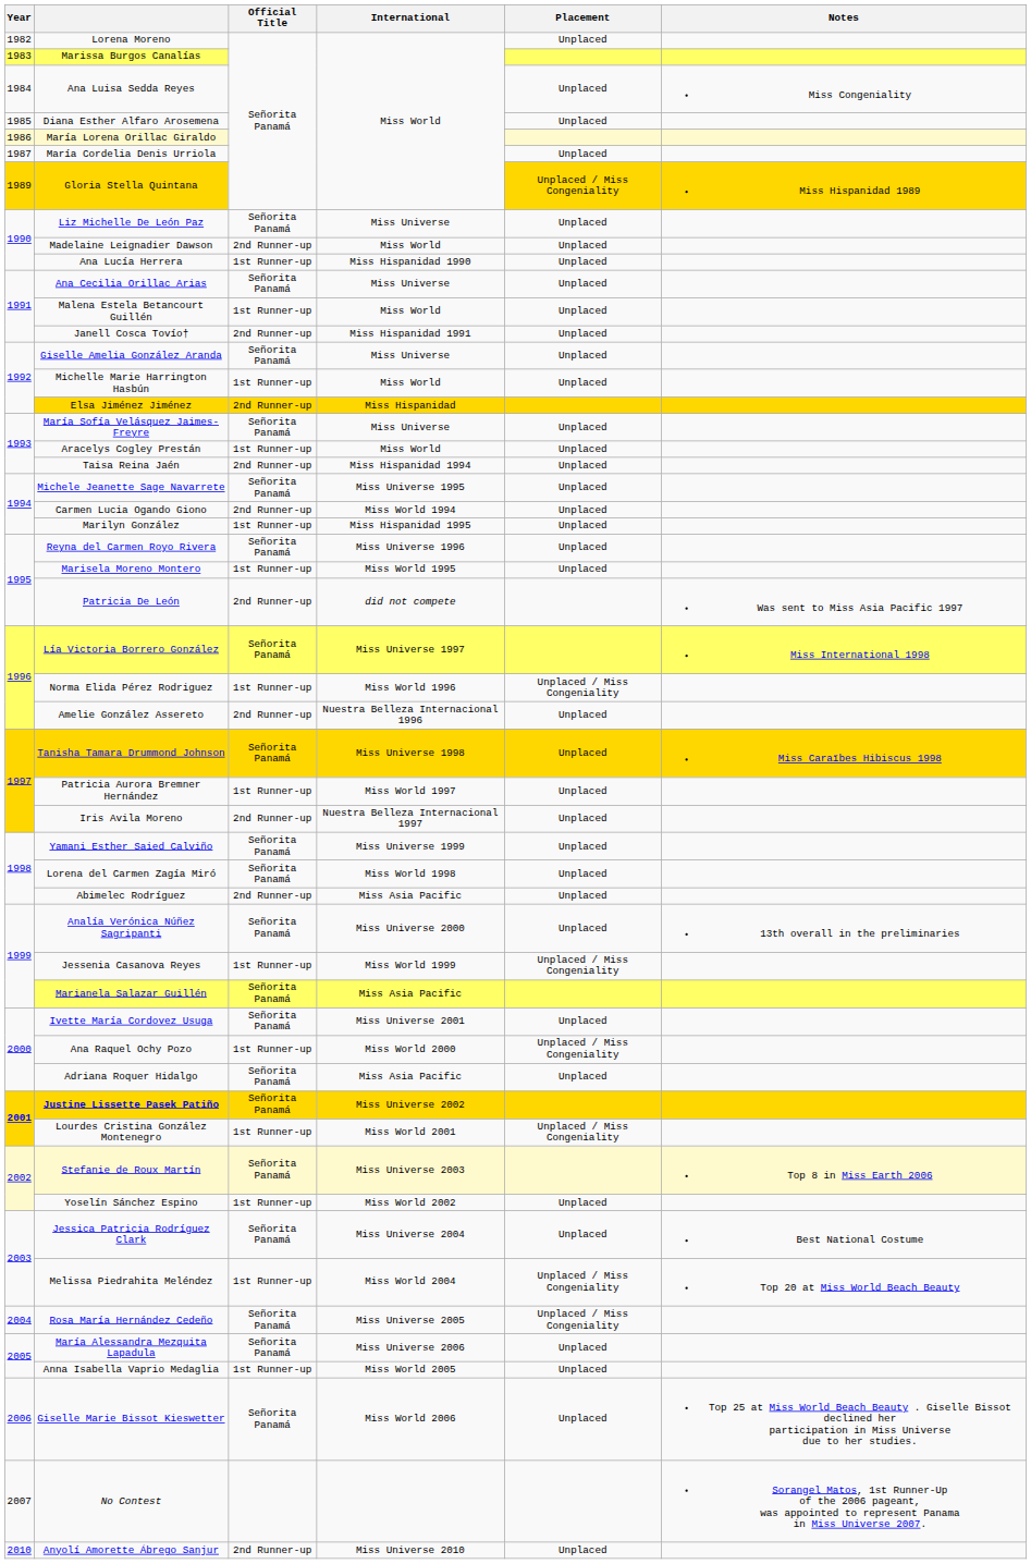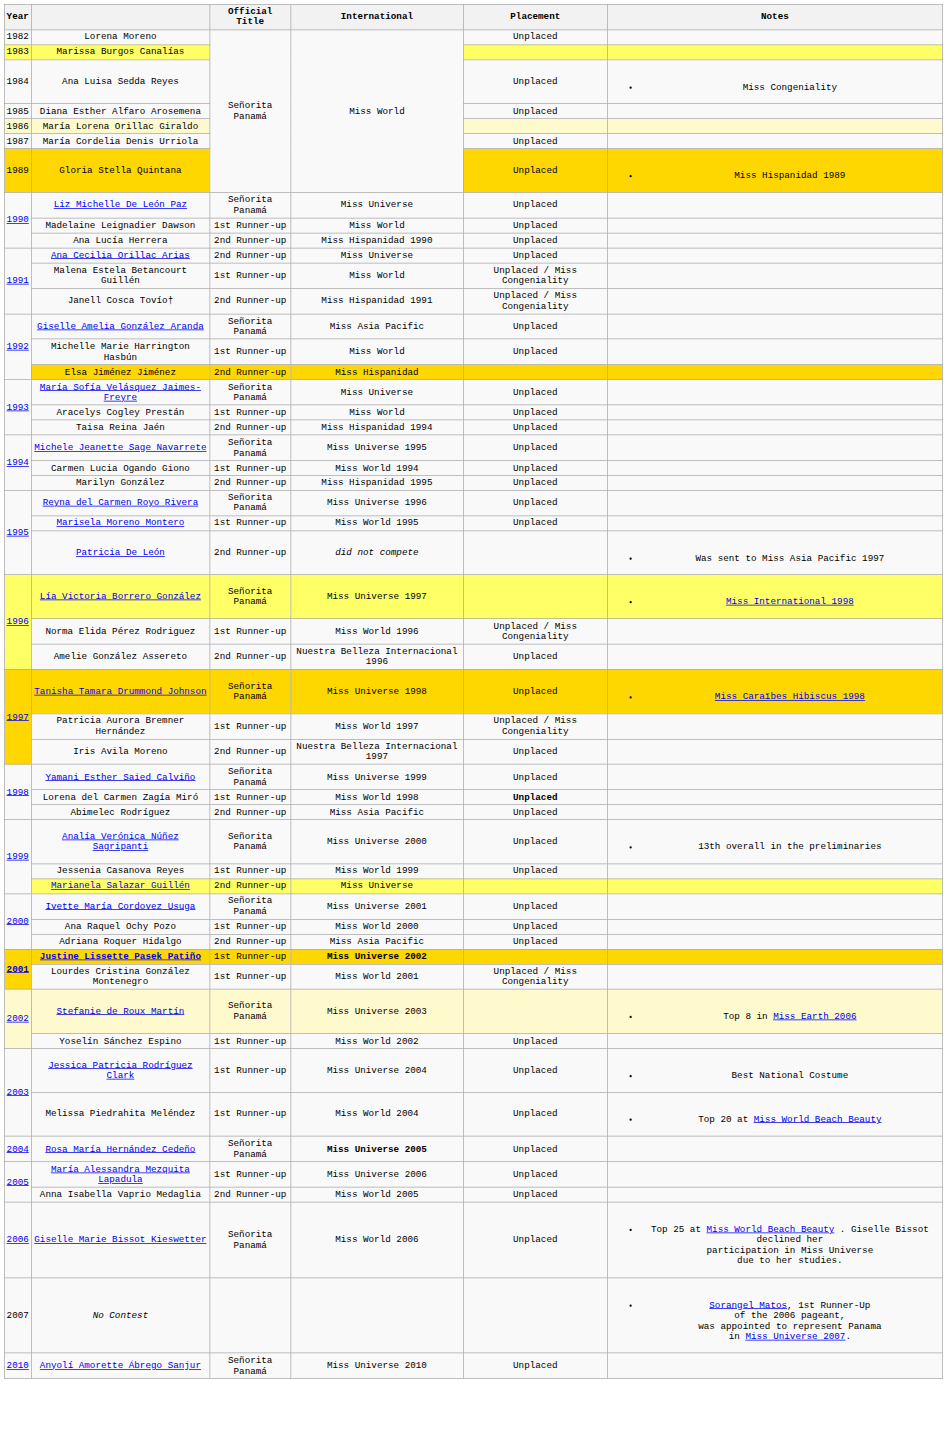 <table class="wikitable " style="font-size: 95%; text-align:center;">
 <tr>
 <th>Year</th>
 <th></th>
 <th>Official Title</th>
 <th>International</th>
 <th>Placement</th>
 <th>Notes</th>
 </tr>
 <tr>
 <td>1982</td>
 <td>Lorena Moreno</td>
 <td rowspan=7>Señorita Panamá</td>
 <td rowspan=7>Miss World</td>
 <td>Unplaced</td>
 <td></td>
 </tr>
 <tr style="background:#ff6;">
 <td>1983</td>
 <td>Marissa Burgos Canalías</td>
 <td></td>
 <td></td>
 </tr>
 <tr>
 <td>1984</td>
 <td>Ana Luisa Sedda Reyes</td>
 <td>Unplaced</td>
 <td><br><ul><li>Miss Congeniality</li></ul></td>
 </tr>
 <tr>
 <td>1985</td>
 <td>Diana Esther Alfaro Arosemena</td>
 <td>Unplaced</td>
 <td></td>
 </tr>
 <tr style="background:#fffacd;">
 <td>1986</td>
 <td>María Lorena Orillac Giraldo</td>
 <td></td>
 <td></td>
 </tr>
 <tr>
 <td>1987</td>
 <td>María Cordelia Denis Urriola</td>
 <td>Unplaced</td>
 <td></td>
 </tr>
 <tr style="background:GOLD;">
 <td>1989</td>
 <td>Gloria Stella Quintana</td>
-<td>Unplaced / Miss Congeniality</td>
+<td>Unplaced</td>
 <td><br><ul><li>Miss Hispanidad 1989</li></ul></td>
 </tr>
 <tr>
 <td rowspan=3><a href='#'>1990</a></td>
 <td><a href='#'>Liz Michelle De León Paz</a></td>
 <td>Señorita Panamá</td>
 <td>Miss Universe</td>
 <td>Unplaced</td>
 <td></td>
 </tr>
 <tr>
 <td>Madelaine Leignadier Dawson</td>
-<td>2nd Runner-up</td>
+<td>1st Runner-up</td>
 <td>Miss World</td>
 <td>Unplaced</td>
 <td></td>
 </tr>
 <tr>
 <td>Ana Lucía Herrera</td>
-<td>1st Runner-up</td>
+<td>2nd Runner-up</td>
 <td>Miss Hispanidad 1990</td>
 <td>Unplaced</td>
 <td></td>
 </tr>
 <tr>
 <td rowspan=3><a href='#'>1991</a></td>
 <td><a href='#'>Ana Cecilia Orillac Arias</a></td>
-<td>Señorita Panamá</td>
+<td>2nd Runner-up</td>
 <td>Miss Universe</td>
 <td>Unplaced</td>
 <td></td>
 </tr>
 <tr>
 <td>Malena Estela Betancourt Guillén</td>
 <td>1st Runner-up</td>
 <td>Miss World</td>
-<td>Unplaced</td>
+<td>Unplaced / Miss Congeniality</td>
 <td></td>
 </tr>
 <tr>
 <td>Janell Cosca Tovío†</td>
 <td>2nd Runner-up</td>
 <td>Miss Hispanidad 1991</td>
-<td>Unplaced</td>
+<td>Unplaced / Miss Congeniality</td>
 <td></td>
 </tr>
 <tr>
 <td rowspan=3><a href='#'>1992</a></td>
 <td><a href='#'>Giselle Amelia González Aranda</a></td>
 <td>Señorita Panamá</td>
-<td>Miss Universe</td>
+<td>Miss Asia Pacific</td>
 <td>Unplaced</td>
 <td></td>
 </tr>
 <tr>
 <td>Michelle Marie Harrington Hasbún</td>
 <td>1st Runner-up</td>
 <td>Miss World</td>
 <td>Unplaced</td>
 <td></td>
 </tr>
 <tr style="background:GOLD;">
 <td>Elsa Jiménez Jiménez</td>
 <td>2nd Runner-up</td>
 <td>Miss Hispanidad</td>
 <td></td>
 <td></td>
 </tr>
 <tr>
 <td rowspan=3><a href='#'>1993</a></td>
 <td><a href='#'>María Sofía Velásquez Jaimes-Freyre</a></td>
 <td>Señorita Panamá</td>
 <td>Miss Universe</td>
 <td>Unplaced</td>
 <td></td>
 </tr>
 <tr>
 <td>Aracelys Cogley Prestán</td>
 <td>1st Runner-up</td>
 <td>Miss World</td>
 <td>Unplaced</td>
 <td></td>
 </tr>
 <tr>
 <td>Taisa Reina Jaén</td>
 <td>2nd Runner-up</td>
 <td>Miss Hispanidad 1994</td>
 <td>Unplaced</td>
 <td></td>
 </tr>
 <tr>
 <td rowspan=3><a href='#'>1994</a></td>
 <td><a href='#'>Michele Jeanette Sage Navarrete</a></td>
 <td>Señorita Panamá</td>
 <td>Miss Universe 1995</td>
 <td>Unplaced</td>
 <td></td>
 </tr>
 <tr>
 <td>Carmen Lucia Ogando Giono</td>
-<td>2nd Runner-up</td>
+<td>1st Runner-up</td>
 <td>Miss World 1994</td>
 <td>Unplaced</td>
 <td></td>
 </tr>
 <tr>
 <td>Marilyn González</td>
-<td>1st Runner-up</td>
+<td>2nd Runner-up</td>
 <td>Miss Hispanidad 1995</td>
 <td>Unplaced</td>
 <td></td>
 </tr>
 <tr>
 <td rowspan=3><a href='#'>1995</a></td>
 <td><a href='#'>Reyna del Carmen Royo Rivera</a></td>
 <td>Señorita Panamá</td>
 <td>Miss Universe 1996</td>
 <td>Unplaced</td>
 <td></td>
 </tr>
 <tr>
 <td><a href='#'>Marisela Moreno Montero</a></td>
 <td>1st Runner-up</td>
 <td>Miss World 1995</td>
 <td>Unplaced</td>
 <td></td>
 </tr>
 <tr>
 <td><a href='#'>Patricia De León</a></td>
 <td>2nd Runner-up</td>
 <td><em>did not compete</em></td>
 <td></td>
 <td><br><ul><li>Was sent to Miss Asia Pacific 1997</li></ul></td>
 </tr>
 <tr style="background:#ff6;">
 <td rowspan=3><a href='#'>1996</a></td>
 <td><a href='#'>Lía Victoria Borrero González</a></td>
 <td>Señorita Panamá</td>
 <td>Miss Universe 1997</td>
 <td></td>
 <td><br><ul><li><a href='#'>Miss International 1998</a></li></ul></td>
 </tr>
 <tr>
 <td>Norma Elida Pérez Rodriguez</td>
 <td>1st Runner-up</td>
 <td>Miss World 1996</td>
 <td>Unplaced / Miss Congeniality</td>
 <td></td>
 </tr>
 <tr>
 <td>Amelie González Assereto</td>
 <td>2nd Runner-up</td>
 <td>Nuestra Belleza Internacional 1996</td>
 <td>Unplaced</td>
 <td></td>
 </tr>
 <tr style="background:GOLD;">
 <td rowspan=3><a href='#'>1997</a></td>
 <td><a href='#'>Tanisha Tamara Drummond Johnson</a></td>
 <td>Señorita Panamá</td>
 <td>Miss Universe 1998</td>
 <td>Unplaced</td>
 <td><br><ul><li><a href='#'>Miss Caraïbes Hibiscus 1998</a></li></ul></td>
 </tr>
 <tr>
 <td>Patricia Aurora Bremner Hernández</td>
 <td>1st Runner-up</td>
 <td>Miss World 1997</td>
-<td>Unplaced</td>
+<td>Unplaced / Miss Congeniality</td>
 <td></td>
 </tr>
 <tr>
 <td>Iris Avila Moreno</td>
 <td>2nd Runner-up</td>
 <td>Nuestra Belleza Internacional 1997</td>
 <td>Unplaced</td>
 <td></td>
 </tr>
 <tr>
 <td rowspan=3><a href='#'>1998</a></td>
 <td><a href='#'>Yamani Esther Saied Calviño</a></td>
 <td>Señorita Panamá</td>
 <td>Miss Universe 1999</td>
 <td>Unplaced</td>
 <td></td>
 </tr>
 <tr>
 <td>Lorena del Carmen Zagía Miró</td>
-<td>Señorita Panamá</td>
+<td>1st Runner-up</td>
 <td>Miss World 1998</td>
-<td>Unplaced</td>
+<td><strong>Unplaced</strong></td>
 <td></td>
 </tr>
 <tr>
 <td>Abimelec Rodríguez</td>
 <td>2nd Runner-up</td>
 <td>Miss Asia Pacific</td>
 <td>Unplaced</td>
 <td></td>
 </tr>
 <tr>
 <td rowspan=3><a href='#'>1999</a></td>
 <td><a href='#'>Analía Verónica Núñez Sagripanti</a></td>
 <td>Señorita Panamá</td>
 <td>Miss Universe 2000</td>
 <td>Unplaced</td>
 <td><br><ul><li>13th overall in the preliminaries</li></ul></td>
 </tr>
 <tr>
 <td>Jessenia Casanova Reyes</td>
 <td>1st Runner-up</td>
 <td>Miss World 1999</td>
-<td>Unplaced / Miss Congeniality</td>
+<td>Unplaced</td>
 <td></td>
 </tr>
 <tr style="background:#ff6;">
 <td><a href='#'>Marianela Salazar Guillén</a></td>
-<td>Señorita Panamá</td>
-<td>Miss Asia Pacific</td>
+<td>2nd Runner-up</td>
+<td>Miss Universe</td>
 <td></td>
 <td></td>
 </tr>
 <tr>
 <td rowspan=3><a href='#'>2000</a></td>
 <td><a href='#'>Ivette María Cordovez Usuga</a></td>
 <td>Señorita Panamá</td>
 <td>Miss Universe 2001</td>
 <td>Unplaced</td>
 <td></td>
 </tr>
 <tr>
 <td>Ana Raquel Ochy Pozo</td>
 <td>1st Runner-up</td>
 <td>Miss World 2000</td>
-<td>Unplaced / Miss Congeniality</td>
+<td>Unplaced</td>
 <td></td>
 </tr>
 <tr>
 <td>Adriana Roquer Hidalgo</td>
-<td>Señorita Panamá</td>
+<td>2nd Runner-up</td>
 <td>Miss Asia Pacific</td>
 <td>Unplaced</td>
 <td></td>
 </tr>
 <tr style="background:GOLD;">
 <td rowspan=2><strong><a href='#'>2001</a></strong></td>
 <td><strong><a href='#'>Justine Lissette Pasek Patiño</a></strong></td>
-<td>Señorita Panamá</td>
-<td>Miss Universe 2002</td>
+<td>1st Runner-up</td>
+<td><strong>Miss Universe 2002</strong></td>
 <td></td>
 <td></td>
 </tr>
 <tr>
 <td>Lourdes Cristina González Montenegro</td>
 <td>1st Runner-up</td>
 <td>Miss World 2001</td>
 <td>Unplaced / Miss Congeniality</td>
 <td></td>
 </tr>
 <tr style="background:#fffacd;">
 <td rowspan=2><a href='#'>2002</a></td>
 <td><a href='#'>Stefanie de Roux Martín</a></td>
 <td>Señorita Panamá</td>
 <td>Miss Universe 2003</td>
 <td></td>
 <td><br><ul><li>Top 8 in <a href='#'>Miss Earth 2006</a></li></ul></td>
 </tr>
 <tr>
 <td>Yoselín Sánchez Espino</td>
 <td>1st Runner-up</td>
 <td>Miss World 2002</td>
 <td>Unplaced</td>
 <td></td>
 </tr>
 <tr>
 <td rowspan=2><a href='#'>2003</a></td>
 <td><a href='#'>Jessica Patricia Rodríguez Clark</a></td>
-<td>Señorita Panamá</td>
+<td>1st Runner-up</td>
 <td>Miss Universe 2004</td>
 <td>Unplaced</td>
 <td><br><ul><li>Best National Costume</li></ul></td>
 </tr>
 <tr>
 <td>Melissa Piedrahita Meléndez</td>
 <td>1st Runner-up</td>
 <td>Miss World 2004</td>
-<td>Unplaced / Miss Congeniality</td>
+<td>Unplaced</td>
 <td><br><ul><li>Top 20 at <a href='#'>Miss World Beach Beauty</a></li></ul></td>
 </tr>
 <tr>
 <td><a href='#'>2004</a></td>
 <td><a href='#'>Rosa María Hernández Cedeño</a></td>
 <td>Señorita Panamá</td>
-<td>Miss Universe 2005</td>
-<td>Unplaced / Miss Congeniality</td>
+<td><strong>Miss Universe 2005</strong></td>
+<td>Unplaced</td>
 <td></td>
 </tr>
 <tr>
 <td rowspan=2><a href='#'>2005</a></td>
 <td><a href='#'>María Alessandra Mezquita Lapadula</a></td>
-<td>Señorita Panamá</td>
+<td>1st Runner-up</td>
 <td>Miss Universe 2006</td>
 <td>Unplaced</td>
 <td></td>
 </tr>
 <tr>
 <td>Anna Isabella Vaprio Medaglia</td>
-<td>1st Runner-up</td>
+<td>2nd Runner-up</td>
 <td>Miss World 2005</td>
 <td>Unplaced</td>
 <td></td>
 </tr>
 <tr>
 <td><a href='#'>2006</a></td>
 <td><a href='#'>Giselle Marie Bissot Kieswetter</a></td>
 <td>Señorita Panamá</td>
 <td>Miss World 2006</td>
 <td>Unplaced</td>
 <td><br><ul><li>Top 25 at <a href='#'>Miss World Beach Beauty</a> . Giselle Bissot declined her<br>participation in Miss Universe<br>due to her studies.</li></ul></td>
 </tr>
 <tr>
 <td>2007</td>
 <td><em>No Contest</em></td>
 <td></td>
 <td></td>
 <td></td>
 <td><br><ul><li><a href='#'>Sorangel Matos</a>, 1st Runner-Up<br>of the 2006 pageant,<br>was appointed to represent Panama<br>in <a href='#'>Miss Universe 2007</a>.</li></ul></td>
 </tr>
 <tr>
 <td><a href='#'>2010</a></td>
 <td><a href='#'>Anyolí Amorette Ábrego Sanjur</a></td>
-<td>2nd Runner-up</td>
+<td>Señorita Panamá</td>
 <td>Miss Universe 2010</td>
 <td>Unplaced</td>
 <td></td>
 </tr>
 </table>
